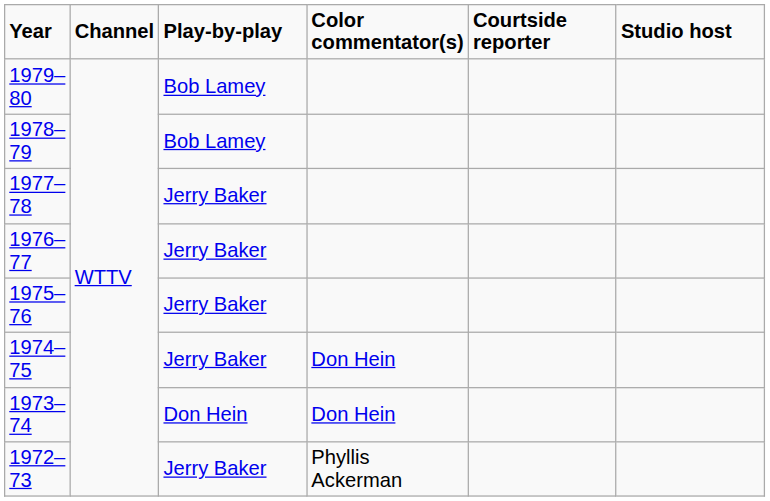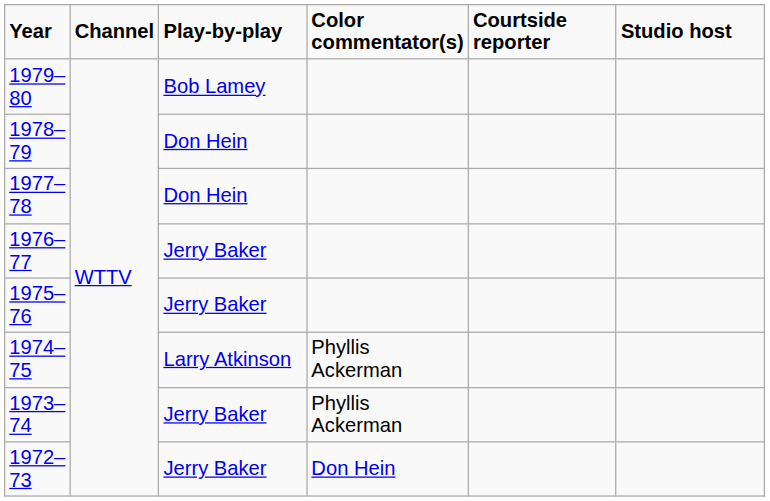 <table class="wikitable">
 <tr>
 <td width="40"><strong>Year</strong></td>
 <td width="40"><strong>Channel</strong></td>
 <td width="110"><strong>Play-by-play</strong></td>
 <td width="110"><strong>Color commentator(s)</strong></td>
 <td width="110"><strong>Courtside reporter</strong></td>
 <td width="110"><strong>Studio host</strong></td>
 </tr>
 <tr>
 <td><a href='#'>1979–80</a></td>
 <td rowspan=8><a href='#'>WTTV</a></td>
 <td><a href='#'>Bob Lamey</a></td>
 <td></td>
 <td></td>
 <td></td>
 </tr>
 <tr>
 <td><a href='#'>1978–79</a></td>
-<td><a href='#'>Bob Lamey</a></td>
+<td><a href='#'>Don Hein</a></td>
 <td></td>
 <td></td>
 <td></td>
 </tr>
 <tr>
 <td><a href='#'>1977–78</a></td>
-<td><a href='#'>Jerry Baker</a></td>
+<td><a href='#'>Don Hein</a></td>
 <td></td>
 <td></td>
 <td></td>
 </tr>
 <tr>
 <td><a href='#'>1976–77</a></td>
 <td><a href='#'>Jerry Baker</a></td>
 <td></td>
 <td></td>
 <td></td>
 </tr>
 <tr>
 <td><a href='#'>1975–76</a></td>
 <td><a href='#'>Jerry Baker</a></td>
 <td></td>
 <td></td>
 <td></td>
 </tr>
 <tr>
 <td><a href='#'>1974–75</a></td>
-<td><a href='#'>Jerry Baker</a></td>
-<td><a href='#'>Don Hein</a></td>
+<td><a href='#'>Larry Atkinson</a></td>
+<td>Phyllis Ackerman</td>
 <td></td>
 <td></td>
 </tr>
 <tr>
 <td><a href='#'>1973–74</a></td>
-<td><a href='#'>Don Hein</a></td>
-<td><a href='#'>Don Hein</a></td>
+<td><a href='#'>Jerry Baker</a></td>
+<td>Phyllis Ackerman</td>
 <td></td>
 <td></td>
 </tr>
 <tr>
 <td><a href='#'>1972–73</a></td>
 <td><a href='#'>Jerry Baker</a></td>
-<td>Phyllis Ackerman</td>
+<td><a href='#'>Don Hein</a></td>
 <td></td>
 <td></td>
 </tr>
 </table>
